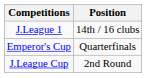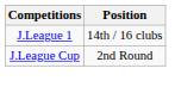 <table class="wikitable" style="text-align:center;">
 <tr>
 <th>Competitions</th>
 <th>Position</th>
 </tr>
 <tr>
 <td><a href='#'>J.League 1</a></td>
 <td>14th / 16 clubs</td>
 </tr>
 <tr>
-<td><a href='#'>Emperor's Cup</a></td>
-<td>Quarterfinals</td>
-</tr>
-<tr>
 <td><a href='#'>J.League Cup</a></td>
 <td>2nd Round</td>
 </tr>
 </table>
